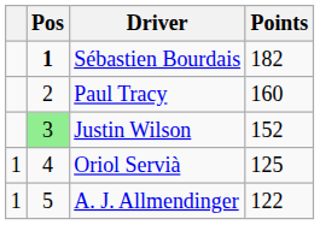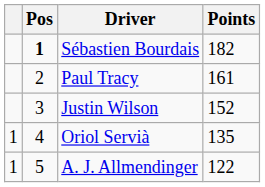 <table class="wikitable" style="font-size: 95%;">
 <tr>
 <th></th>
 <th>Pos</th>
 <th>Driver</th>
 <th>Points</th>
 </tr>
 <tr>
 <td align="left"></td>
 <td align="center"><strong>1</strong></td>
 <td> <a href='#'>Sébastien Bourdais</a></td>
 <td align="left">182</td>
 </tr>
 <tr>
 <td align="left"></td>
 <td align="center">2</td>
 <td> <a href='#'>Paul Tracy</a></td>
-<td align="left">160</td>
+<td align="left">161</td>
 </tr>
 <tr>
 <td align="left"></td>
-<td align="center" style="background: lightgreen;">3</td>
+<td align="center">3</td>
 <td> <a href='#'>Justin Wilson</a></td>
 <td align="left">152</td>
 </tr>
 <tr>
 <td align="left"> 1</td>
 <td align="center">4</td>
 <td> <a href='#'>Oriol Servià</a></td>
-<td align="left">125</td>
+<td align="left">135</td>
 </tr>
 <tr>
 <td align="left"> 1</td>
 <td align="center">5</td>
 <td> <a href='#'>A. J. Allmendinger</a></td>
 <td align="left">122</td>
 </tr>
 </table>
